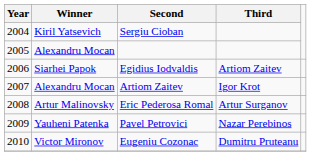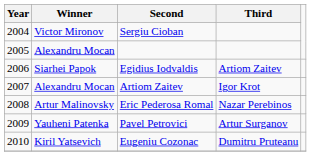 <table class="wikitable" style="font-size:95%">
 <tr>
 <th>Year</th>
 <th>Winner</th>
 <th>Second</th>
 <th>Third</th>
 </tr>
 <tr>
 <td>2004</td>
-<td> <a href='#'>Kiril Yatsevich</a></td>
+<td> <a href='#'>Victor Mironov</a></td>
 <td> <a href='#'>Sergiu Cioban</a></td>
 <td></td>
 </tr>
 <tr>
 <td>2005</td>
 <td> <a href='#'>Alexandru Mocan</a></td>
 <td></td>
 <td></td>
 </tr>
 <tr>
 <td>2006</td>
 <td> <a href='#'>Siarhei Papok</a></td>
 <td> <a href='#'>Egidius Iodvaldis</a></td>
 <td> <a href='#'>Artiom Zaitev</a></td>
 <td></td>
 </tr>
 <tr>
 <td>2007</td>
 <td> <a href='#'>Alexandru Mocan</a></td>
 <td> <a href='#'>Artiom Zaitev</a></td>
 <td> <a href='#'>Igor Krot</a></td>
 <td></td>
 </tr>
 <tr>
 <td>2008</td>
 <td> <a href='#'>Artur Malinovsky</a></td>
 <td> <a href='#'>Eric Pederosa Romal</a></td>
-<td> <a href='#'>Artur Surganov</a></td>
+<td> <a href='#'>Nazar Perebinos</a></td>
 <td></td>
 </tr>
 <tr>
 <td>2009</td>
 <td> <a href='#'>Yauheni Patenka</a></td>
 <td> <a href='#'>Pavel Petrovici</a></td>
-<td> <a href='#'>Nazar Perebinos</a></td>
+<td> <a href='#'>Artur Surganov</a></td>
 <td></td>
 </tr>
 <tr>
 <td>2010</td>
-<td> <a href='#'>Victor Mironov</a></td>
+<td> <a href='#'>Kiril Yatsevich</a></td>
 <td> <a href='#'>Eugeniu Cozonac</a></td>
 <td> <a href='#'>Dumitru Pruteanu</a></td>
 <td></td>
 </tr>
 <tr>
 </tr>
 </table>
